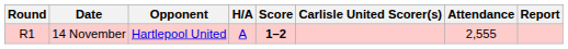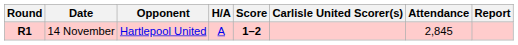 <table class="wikitable" style="text-align:center">
 <tr>
 <th>Round</th>
 <th>Date</th>
 <th>Opponent</th>
 <th>H/A</th>
 <th>Score</th>
 <th>Carlisle United Scorer(s)</th>
 <th>Attendance</th>
 <th>Report</th>
 </tr>
 <tr bgcolor=#FFCCCC>
-<td>R1</td>
+<td><strong>R1</strong></td>
 <td align=left>14 November</td>
 <td align=left><a href='#'>Hartlepool United</a></td>
 <td><a href='#'>A</a></td>
 <td><strong>1–2</strong></td>
 <td align=left></td>
-<td>2,555</td>
+<td>2,845</td>
 <td></td>
 </tr>
 </table>
